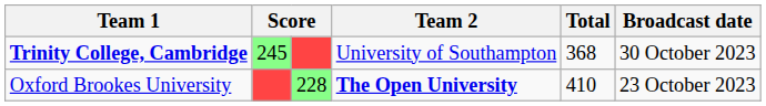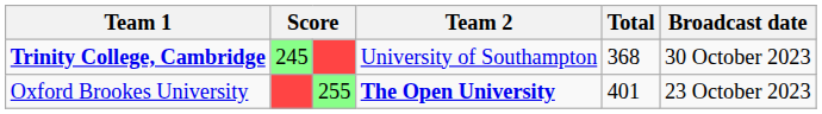 <table class="wikitable">
 <tr>
 <th>Team 1</th>
 <th colspan="2">Score</th>
 <th>Team 2</th>
 <th>Total</th>
 <th>Broadcast date</th>
 </tr>
 <tr>
 <td><strong><a href='#'>Trinity College, Cambridge</a></strong></td>
 <td style="background:#88ff88">245</td>
 <td style="background:#f44;"></td>
 <td><a href='#'>University of Southampton</a></td>
 <td>368</td>
 <td>30 October 2023</td>
 </tr>
 <tr>
 <td><a href='#'>Oxford Brookes University</a></td>
 <td style="background:#f44;"></td>
-<td style="background:#88ff88">228</td>
+<td style="background:#88ff88">255</td>
 <td><strong><a href='#'>The Open University</a></strong></td>
-<td>410</td>
+<td>401</td>
 <td>23 October 2023</td>
 </tr>
 </table>
